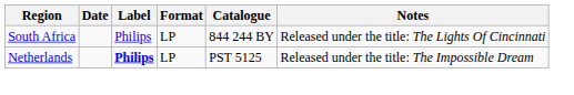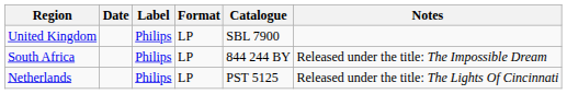 <table class="wikitable">
 <tr>
 <th>Region</th>
 <th>Date</th>
 <th>Label</th>
 <th>Format</th>
 <th>Catalogue</th>
 <th>Notes</th>
 </tr>
 <tr>
+<td><a href='#'>United Kingdom</a></td>
+<td></td>
+<td><a href='#'>Philips</a></td>
+<td>LP</td>
+<td>SBL 7900</td>
+<td></td>
+</tr>
+<tr>
 <td><a href='#'>South Africa</a></td>
 <td></td>
 <td><a href='#'>Philips</a></td>
 <td>LP</td>
 <td>844 244 BY</td>
-<td>Released under the title: <em>The Lights Of Cincinnati</em></td>
+<td>Released under the title: <em>The Impossible Dream</em></td>
 </tr>
 <tr>
 <td><a href='#'>Netherlands</a></td>
 <td></td>
-<td><strong><a href='#'>Philips</a></strong></td>
+<td><a href='#'>Philips</a></td>
 <td>LP</td>
 <td>PST 5125</td>
-<td>Released under the title: <em>The Impossible Dream</em></td>
+<td>Released under the title: <em>The Lights Of Cincinnati</em></td>
 </tr>
 </table>
